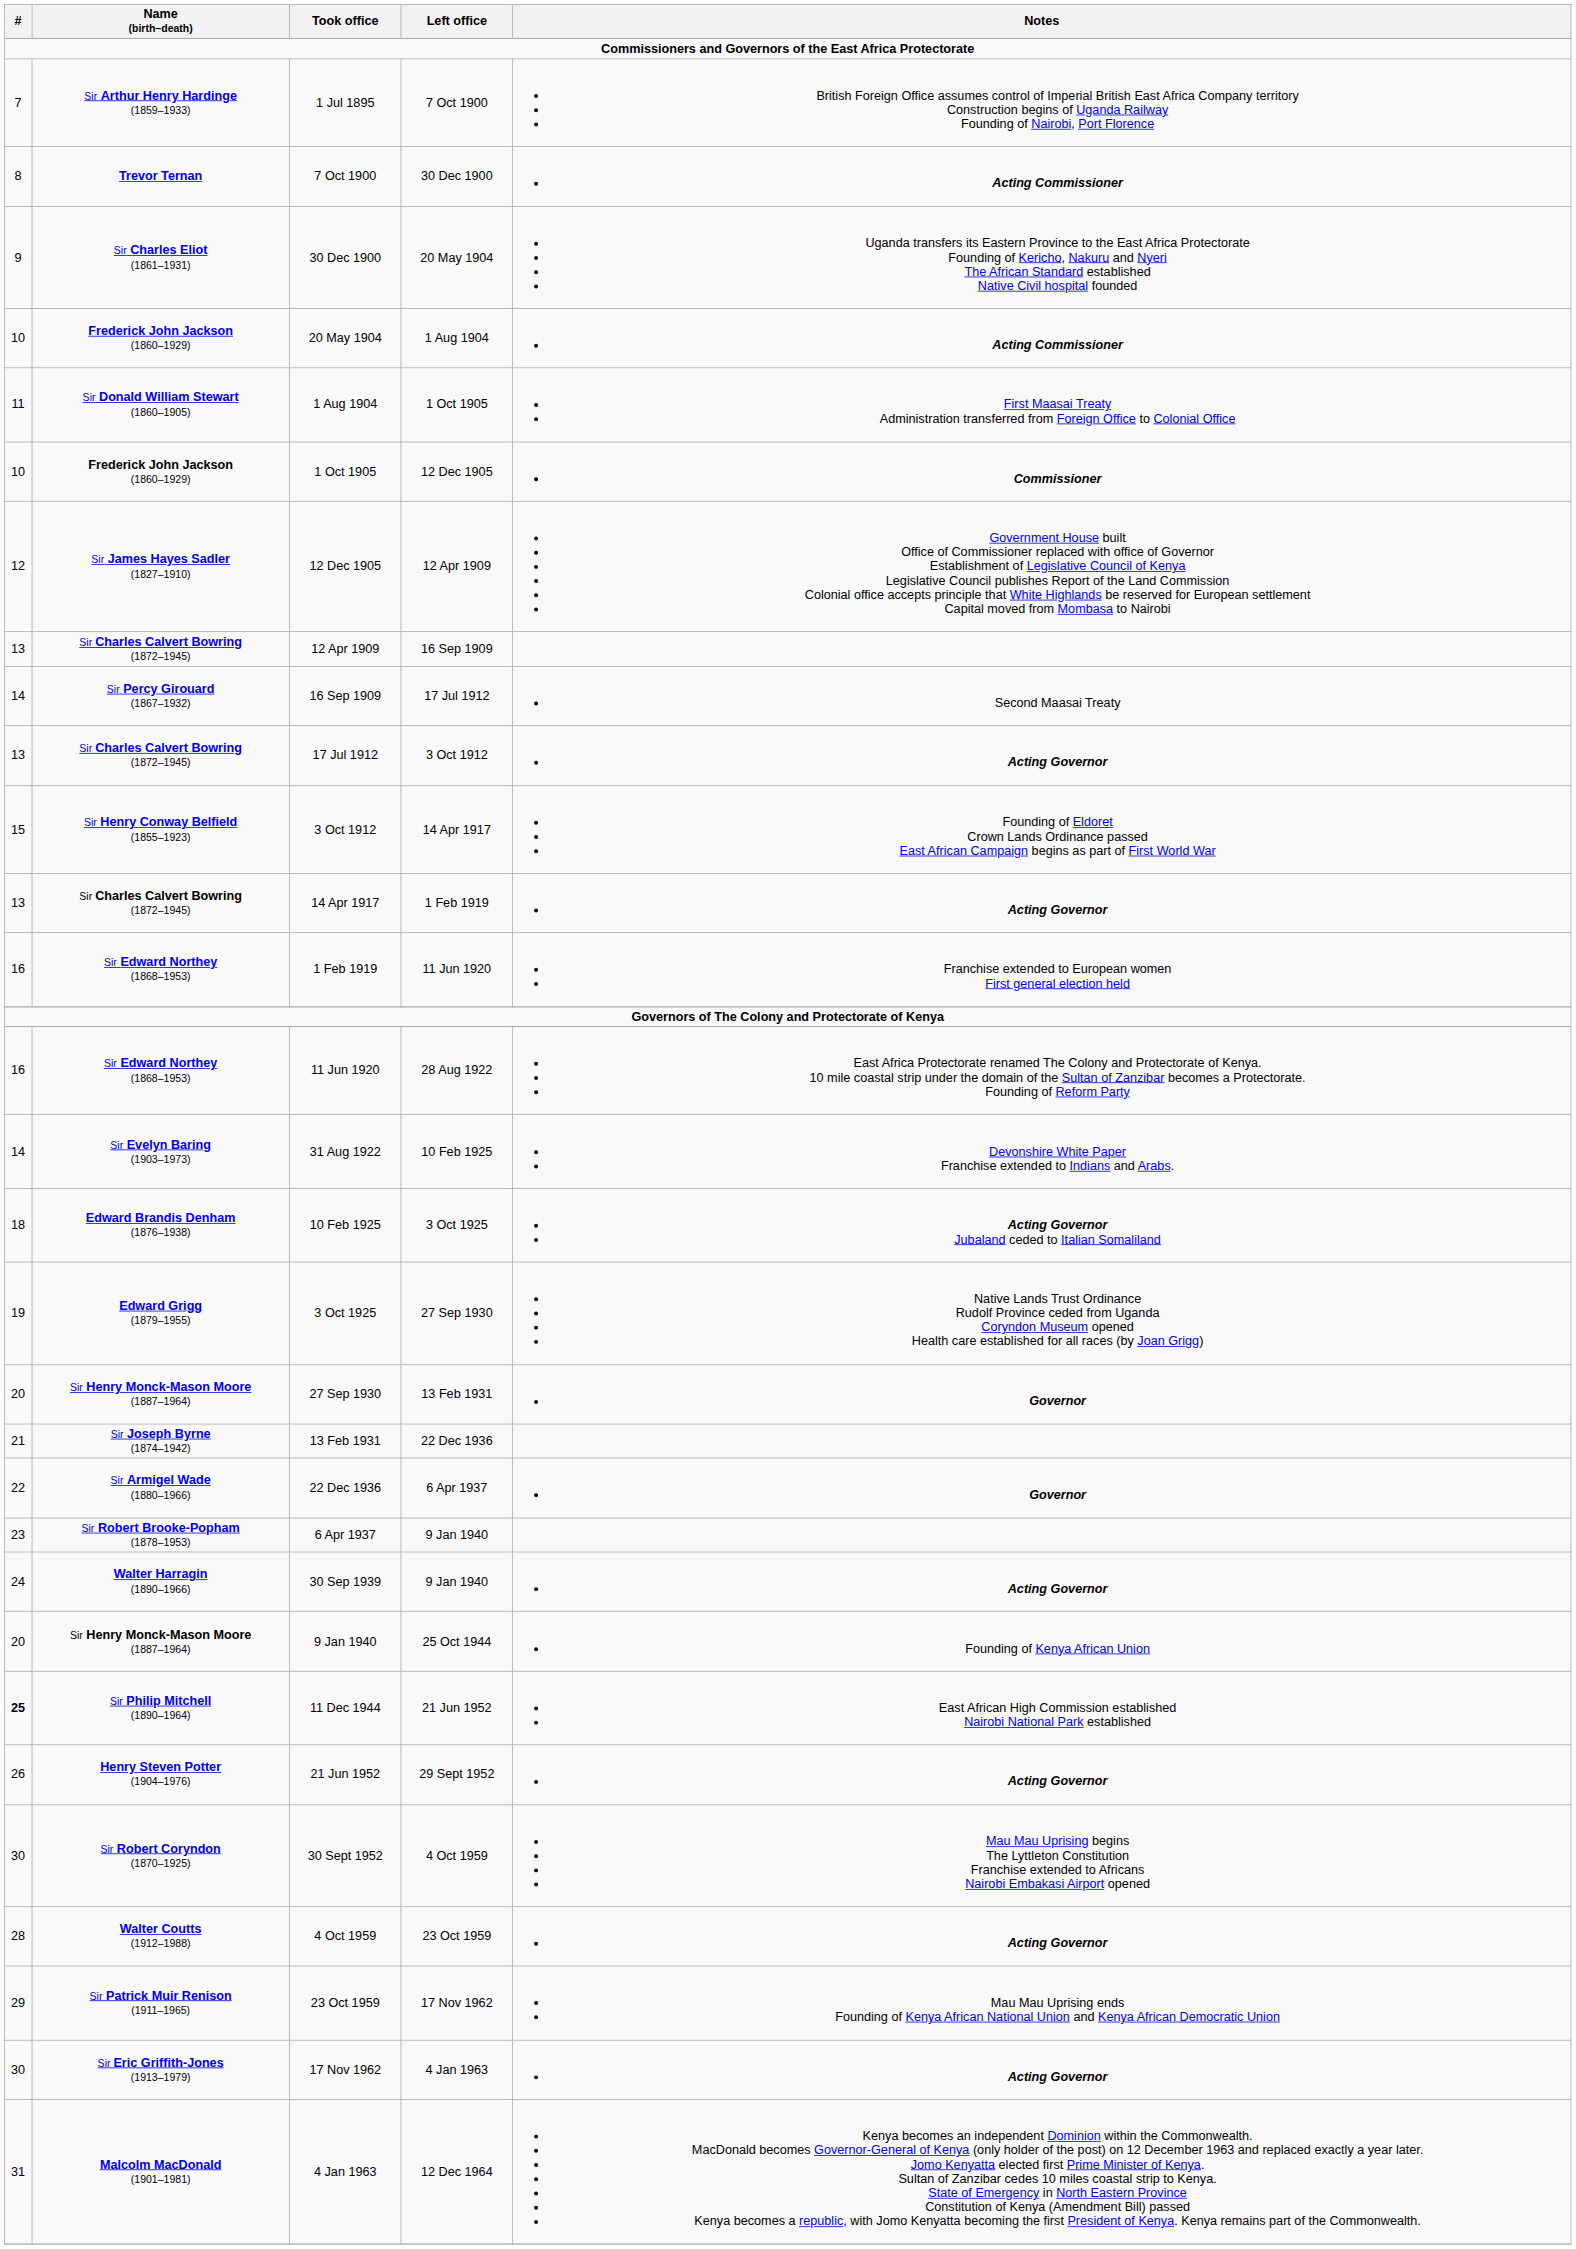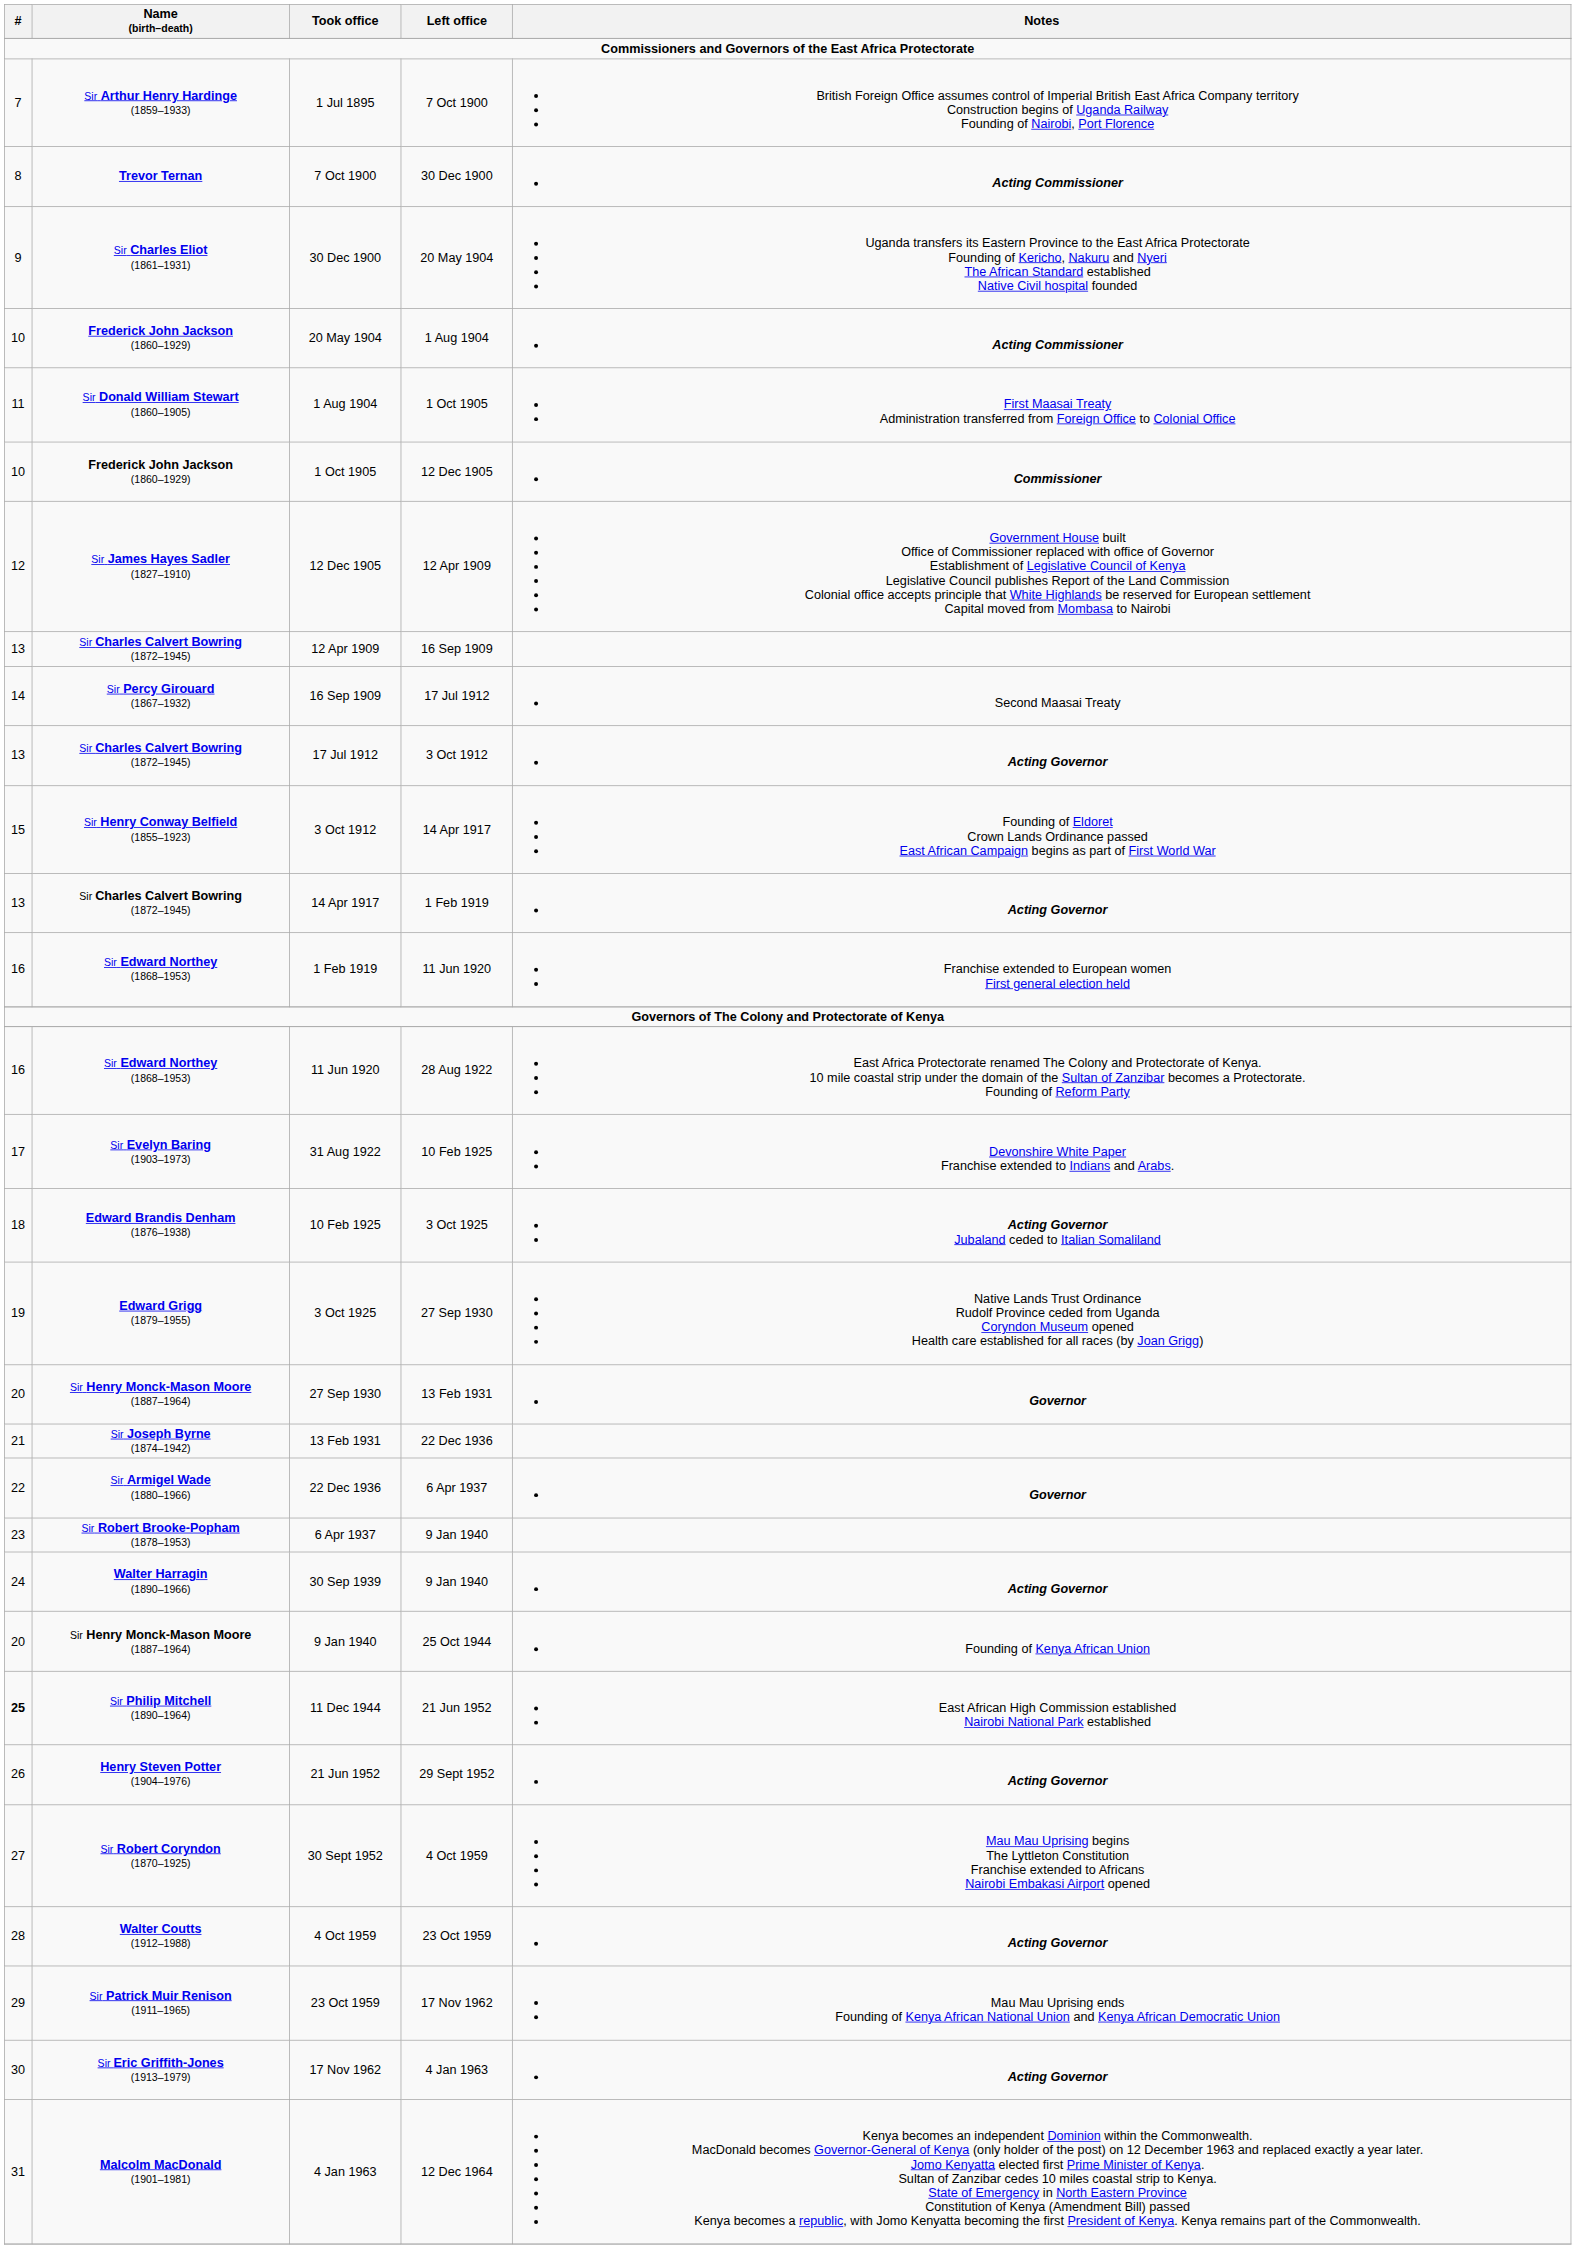 <table class="wikitable" width="100%" style="text-align:center;">
 <tr>
 <th>#</th>
 <th>Name<br><small>(birth–death)</small></th>
 <th>Took office</th>
 <th>Left office</th>
 <th>Notes</th>
 </tr>
 <tr>
 </tr>
 <tr align=center>
 <td colspan="7"><strong>Commissioners and Governors of the East Africa Protectorate</strong></td>
 </tr>
 <tr align=center>
 <td>7</td>
 <td><a href='#'><small>Sir</small> <strong>Arthur Henry Hardinge</strong></a><br><small>(1859–1933)</small></td>
 <td>1 Jul 1895</td>
 <td>7 Oct 1900</td>
 <td><br><ul><li>British Foreign Office assumes control of Imperial British East Africa Company territory</li><li>Construction begins of <a href='#'>Uganda Railway</a></li><li>Founding of <a href='#'>Nairobi</a>, <a href='#'>Port Florence</a></li></ul></td>
 </tr>
 <tr>
 <td>8</td>
 <td><strong><a href='#'>Trevor Ternan</a></strong></td>
 <td>7 Oct 1900</td>
 <td>30 Dec 1900</td>
 <td><br><ul><li><strong><em>Acting Commissioner</em></strong></li></ul></td>
 </tr>
 <tr>
 <td>9</td>
 <td><a href='#'><small>Sir</small> <strong>Charles Eliot</strong></a><br><small>(1861–1931)</small></td>
 <td>30 Dec 1900</td>
 <td>20 May 1904</td>
 <td><br><ul><li>Uganda transfers its Eastern Province to the East Africa Protectorate</li><li>Founding of <a href='#'>Kericho</a>, <a href='#'>Nakuru</a> and <a href='#'>Nyeri</a></li><li><a href='#'>The African Standard</a> established</li><li><a href='#'>Native Civil hospital</a> founded</li></ul></td>
 </tr>
 <tr>
 <td>10</td>
 <td><strong><a href='#'>Frederick John Jackson</a></strong><br><small>(1860–1929)</small></td>
 <td>20 May 1904</td>
 <td>1 Aug 1904</td>
 <td><br><ul><li><strong><em>Acting Commissioner</em></strong></li></ul></td>
 </tr>
 <tr>
 <td>11</td>
 <td><a href='#'><small>Sir</small> <strong>Donald William Stewart</strong></a><br><small>(1860–1905)</small></td>
 <td>1 Aug 1904</td>
 <td>1 Oct 1905</td>
 <td><br><ul><li><a href='#'>First Maasai Treaty</a></li><li>Administration transferred from <a href='#'>Foreign Office</a> to <a href='#'>Colonial Office</a></li></ul></td>
 </tr>
 <tr>
 <td>10</td>
 <td><strong>Frederick John Jackson</strong><br><small>(1860–1929)</small></td>
 <td>1 Oct 1905</td>
 <td>12 Dec 1905</td>
 <td><br><ul><li><strong><em>Commissioner</em></strong></li></ul></td>
 </tr>
 <tr>
 <td>12</td>
 <td><a href='#'><small>Sir</small> <strong>James Hayes Sadler</strong></a><br><small>(1827–1910)</small></td>
 <td>12 Dec 1905</td>
 <td>12 Apr 1909</td>
 <td><br><ul><li><a href='#'>Government House</a> built</li><li>Office of Commissioner replaced with office of Governor</li><li>Establishment of <a href='#'>Legislative Council of Kenya</a></li><li>Legislative Council publishes Report of the Land Commission</li><li>Colonial office accepts principle that <a href='#'>White Highlands</a> be reserved for European settlement</li><li>Capital moved from <a href='#'>Mombasa</a> to Nairobi</li></ul></td>
 </tr>
 <tr>
 <td>13</td>
 <td><a href='#'><small>Sir </small> <strong>Charles Calvert Bowring</strong></a><br><small>(1872–1945)</small></td>
 <td>12 Apr 1909</td>
 <td>16 Sep 1909</td>
 <td></td>
 </tr>
 <tr>
 <td>14</td>
 <td><a href='#'><small>Sir</small> <strong>Percy Girouard</strong></a><br><small>(1867–1932)</small></td>
 <td>16 Sep 1909</td>
 <td>17 Jul 1912</td>
 <td><br><ul><li>Second Maasai Treaty</li></ul></td>
 </tr>
 <tr>
 <td>13</td>
 <td><a href='#'><small>Sir </small> <strong>Charles Calvert Bowring</strong></a><br><small>(1872–1945)</small></td>
 <td>17 Jul 1912</td>
 <td>3 Oct 1912</td>
 <td><br><ul><li><strong><em>Acting Governor</em></strong></li></ul></td>
 </tr>
 <tr>
 <td>15</td>
 <td><a href='#'><small>Sir</small> <strong>Henry Conway Belfield</strong></a><br><small>(1855–1923)</small></td>
 <td>3 Oct 1912</td>
 <td>14 Apr 1917</td>
 <td><br><ul><li>Founding of <a href='#'>Eldoret</a></li><li>Crown Lands Ordinance passed</li><li><a href='#'>East African Campaign</a> begins as part of <a href='#'>First World War</a></li></ul></td>
 </tr>
 <tr>
 <td>13</td>
 <td><small>Sir </small> <strong>Charles Calvert Bowring</strong><br><small>(1872–1945)</small></td>
 <td>14 Apr 1917</td>
 <td>1 Feb 1919</td>
 <td><br><ul><li><strong><em>Acting Governor</em></strong></li></ul></td>
 </tr>
 <tr>
 <td>16</td>
 <td><a href='#'><small>Sir</small> <strong>Edward Northey</strong></a><br><small>(1868–1953)</small></td>
 <td>1 Feb 1919</td>
 <td>11 Jun 1920</td>
 <td><br><ul><li>Franchise extended to European women</li><li><a href='#'>First general election held</a></li></ul></td>
 </tr>
 <tr>
 </tr>
 <tr align=center>
 <td colspan="7"><strong>Governors of The Colony and Protectorate of Kenya</strong></td>
 </tr>
 <tr align=center>
 </tr>
 <tr>
 <td>16</td>
 <td><a href='#'><small>Sir</small> <strong>Edward Northey</strong></a><br><small>(1868–1953)</small></td>
 <td>11 Jun 1920</td>
 <td>28 Aug 1922</td>
 <td><br><ul><li>East Africa Protectorate renamed The Colony and Protectorate of Kenya.</li><li>10 mile coastal strip under the domain of the <a href='#'>Sultan of Zanzibar</a> becomes a Protectorate.</li><li>Founding of <a href='#'>Reform Party</a></li></ul></td>
 </tr>
 <tr>
-<td>14</td>
+<td>17</td>
 <td><a href='#'><small>Sir</small> <strong>Evelyn Baring</strong></a><br><small>(1903–1973)</small></td>
 <td>31 Aug 1922</td>
 <td>10 Feb 1925</td>
 <td><br><ul><li><a href='#'>Devonshire White Paper</a></li><li>Franchise extended to <a href='#'>Indians</a> and <a href='#'>Arabs</a>.</li></ul></td>
 </tr>
 <tr>
 <td>18</td>
 <td><strong><a href='#'>Edward Brandis Denham</a></strong><br><small>(1876–1938)</small></td>
 <td>10 Feb 1925</td>
 <td>3 Oct 1925</td>
 <td><br><ul><li><strong><em>Acting Governor</em></strong></li><li><a href='#'>Jubaland</a> ceded to <a href='#'>Italian Somaliland</a></li></ul></td>
 </tr>
 <tr>
 <td>19</td>
 <td><a href='#'><strong>Edward Grigg</strong></a><br><small>(1879–1955)</small></td>
 <td>3 Oct 1925</td>
 <td>27 Sep 1930</td>
 <td><br><ul><li>Native Lands Trust Ordinance</li><li>Rudolf Province ceded from Uganda</li><li><a href='#'>Coryndon Museum</a> opened</li><li>Health care established for all races (by <a href='#'>Joan Grigg</a>)</li></ul></td>
 </tr>
 <tr>
 <td>20</td>
 <td><a href='#'><small>Sir</small> <strong>Henry Monck-Mason Moore</strong></a><br><small>(1887–1964)</small></td>
 <td>27 Sep 1930</td>
 <td>13 Feb 1931</td>
 <td><br><ul><li><strong><em>Governor</em></strong></li></ul></td>
 </tr>
 <tr>
 <td>21</td>
 <td><a href='#'><small>Sir</small> <strong>Joseph Byrne</strong></a><br><small>(1874–1942)</small></td>
 <td>13 Feb 1931</td>
 <td>22 Dec 1936</td>
 <td></td>
 </tr>
 <tr>
 <td>22</td>
 <td><a href='#'><small>Sir</small> <strong>Armigel Wade</strong></a><br><small>(1880–1966)</small></td>
 <td>22 Dec 1936</td>
 <td>6 Apr 1937</td>
 <td><br><ul><li><strong><em>Governor</em></strong></li></ul></td>
 </tr>
 <tr>
 <td>23</td>
 <td><a href='#'><small>Sir</small> <strong>Robert Brooke-Popham</strong></a><br><small>(1878–1953)</small></td>
 <td>6 Apr 1937</td>
 <td>9 Jan 1940</td>
 <td></td>
 </tr>
 <tr>
 <td>24</td>
 <td><strong><a href='#'>Walter Harragin</a></strong><br><small>(1890–1966)</small></td>
 <td>30 Sep 1939</td>
 <td>9 Jan 1940</td>
 <td><br><ul><li><strong><em>Acting Governor</em></strong></li></ul></td>
 </tr>
 <tr>
 <td>20</td>
 <td><small>Sir</small> <strong>Henry Monck-Mason Moore</strong><br><small>(1887–1964)</small></td>
 <td>9 Jan 1940</td>
 <td>25 Oct 1944</td>
 <td><br><ul><li>Founding of <a href='#'>Kenya African Union</a></li></ul></td>
 </tr>
 <tr>
 <td><strong>25</strong></td>
 <td><a href='#'><small>Sir</small> <strong>Philip Mitchell</strong></a><br><small>(1890–1964)</small></td>
 <td>11 Dec 1944</td>
 <td>21 Jun 1952</td>
 <td><br><ul><li>East African High Commission established</li><li><a href='#'>Nairobi National Park</a> established</li></ul></td>
 </tr>
 <tr>
 <td>26</td>
 <td><strong><a href='#'>Henry Steven Potter</a></strong><br><small>(1904–1976)</small></td>
 <td>21 Jun 1952</td>
 <td>29 Sept 1952</td>
 <td><br><ul><li><strong><em>Acting Governor</em></strong></li></ul></td>
 </tr>
 <tr>
-<td>30</td>
+<td>27</td>
 <td><a href='#'><small>Sir</small> <strong>Robert Coryndon</strong></a><br><small>(1870–1925)</small></td>
 <td>30 Sept 1952</td>
 <td>4 Oct 1959</td>
 <td><br><ul><li><a href='#'>Mau Mau Uprising</a> begins</li><li>The Lyttleton Constitution</li><li>Franchise extended to Africans</li><li><a href='#'>Nairobi Embakasi Airport</a> opened</li></ul></td>
 </tr>
 <tr>
 <td>28</td>
 <td><strong><a href='#'>Walter Coutts</a></strong><br><small>(1912–1988)</small></td>
 <td>4 Oct 1959</td>
 <td>23 Oct 1959</td>
 <td><br><ul><li><strong><em>Acting Governor</em></strong></li></ul></td>
 </tr>
 <tr>
 <td>29</td>
 <td><a href='#'><small>Sir</small> <strong>Patrick Muir Renison</strong></a><br><small>(1911–1965)</small></td>
 <td>23 Oct 1959</td>
 <td>17 Nov 1962</td>
 <td><br><ul><li>Mau Mau Uprising ends</li><li>Founding of <a href='#'>Kenya African National Union</a> and <a href='#'>Kenya African Democratic Union</a></li></ul></td>
 </tr>
 <tr>
 <td>30</td>
 <td><a href='#'><small>Sir </small><strong>Eric Griffith-Jones</strong></a><br><small>(1913–1979)</small></td>
 <td>17 Nov 1962</td>
 <td>4 Jan 1963</td>
 <td><br><ul><li><strong><em>Acting Governor</em></strong></li></ul></td>
 </tr>
 <tr>
 <td>31</td>
 <td><strong><a href='#'>Malcolm MacDonald</a></strong><br><small>(1901–1981)</small></td>
 <td>4 Jan 1963</td>
 <td>12 Dec 1964</td>
 <td><br><ul><li>Kenya becomes an independent <a href='#'>Dominion</a> within the Commonwealth.</li><li>MacDonald becomes <a href='#'>Governor-General of Kenya</a> (only holder of the post) on 12 December 1963 and replaced exactly a year later.</li><li><a href='#'>Jomo Kenyatta</a> elected first <a href='#'>Prime Minister of Kenya</a>.</li><li>Sultan of Zanzibar cedes 10 miles coastal strip to Kenya.</li><li><a href='#'>State of Emergency</a> in <a href='#'>North Eastern Province</a></li><li>Constitution of Kenya (Amendment Bill) passed</li><li>Kenya becomes a <a href='#'>republic</a>, with Jomo Kenyatta becoming the first <a href='#'>President of Kenya</a>. Kenya remains part of the Commonwealth.</li></ul></td>
 </tr>
 <tr>
 </tr>
 </table>
